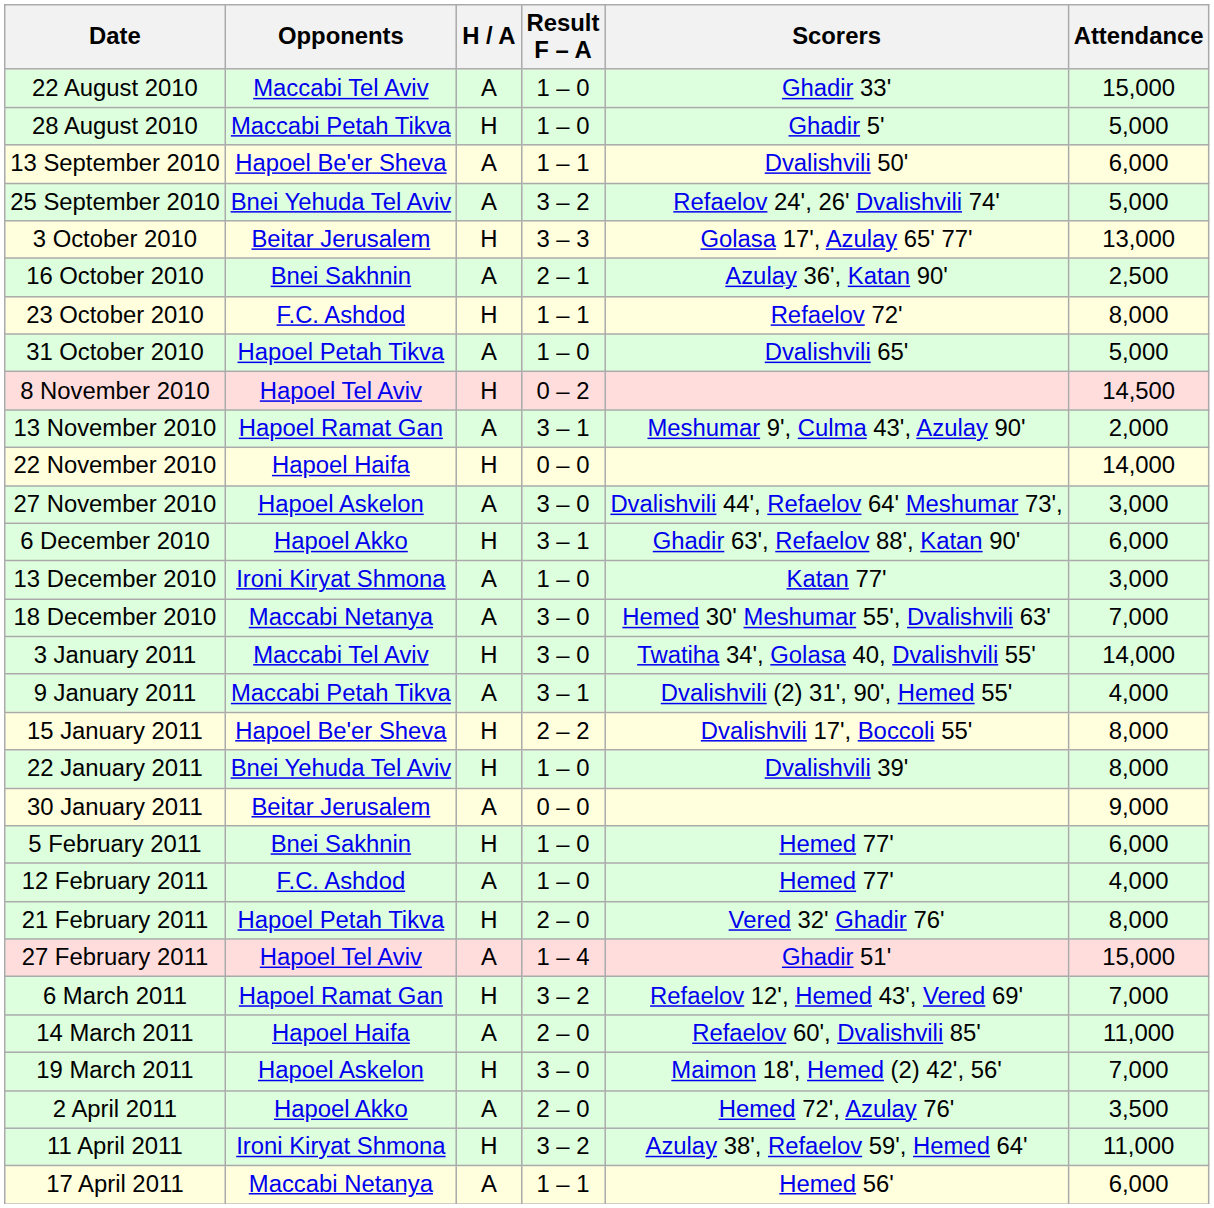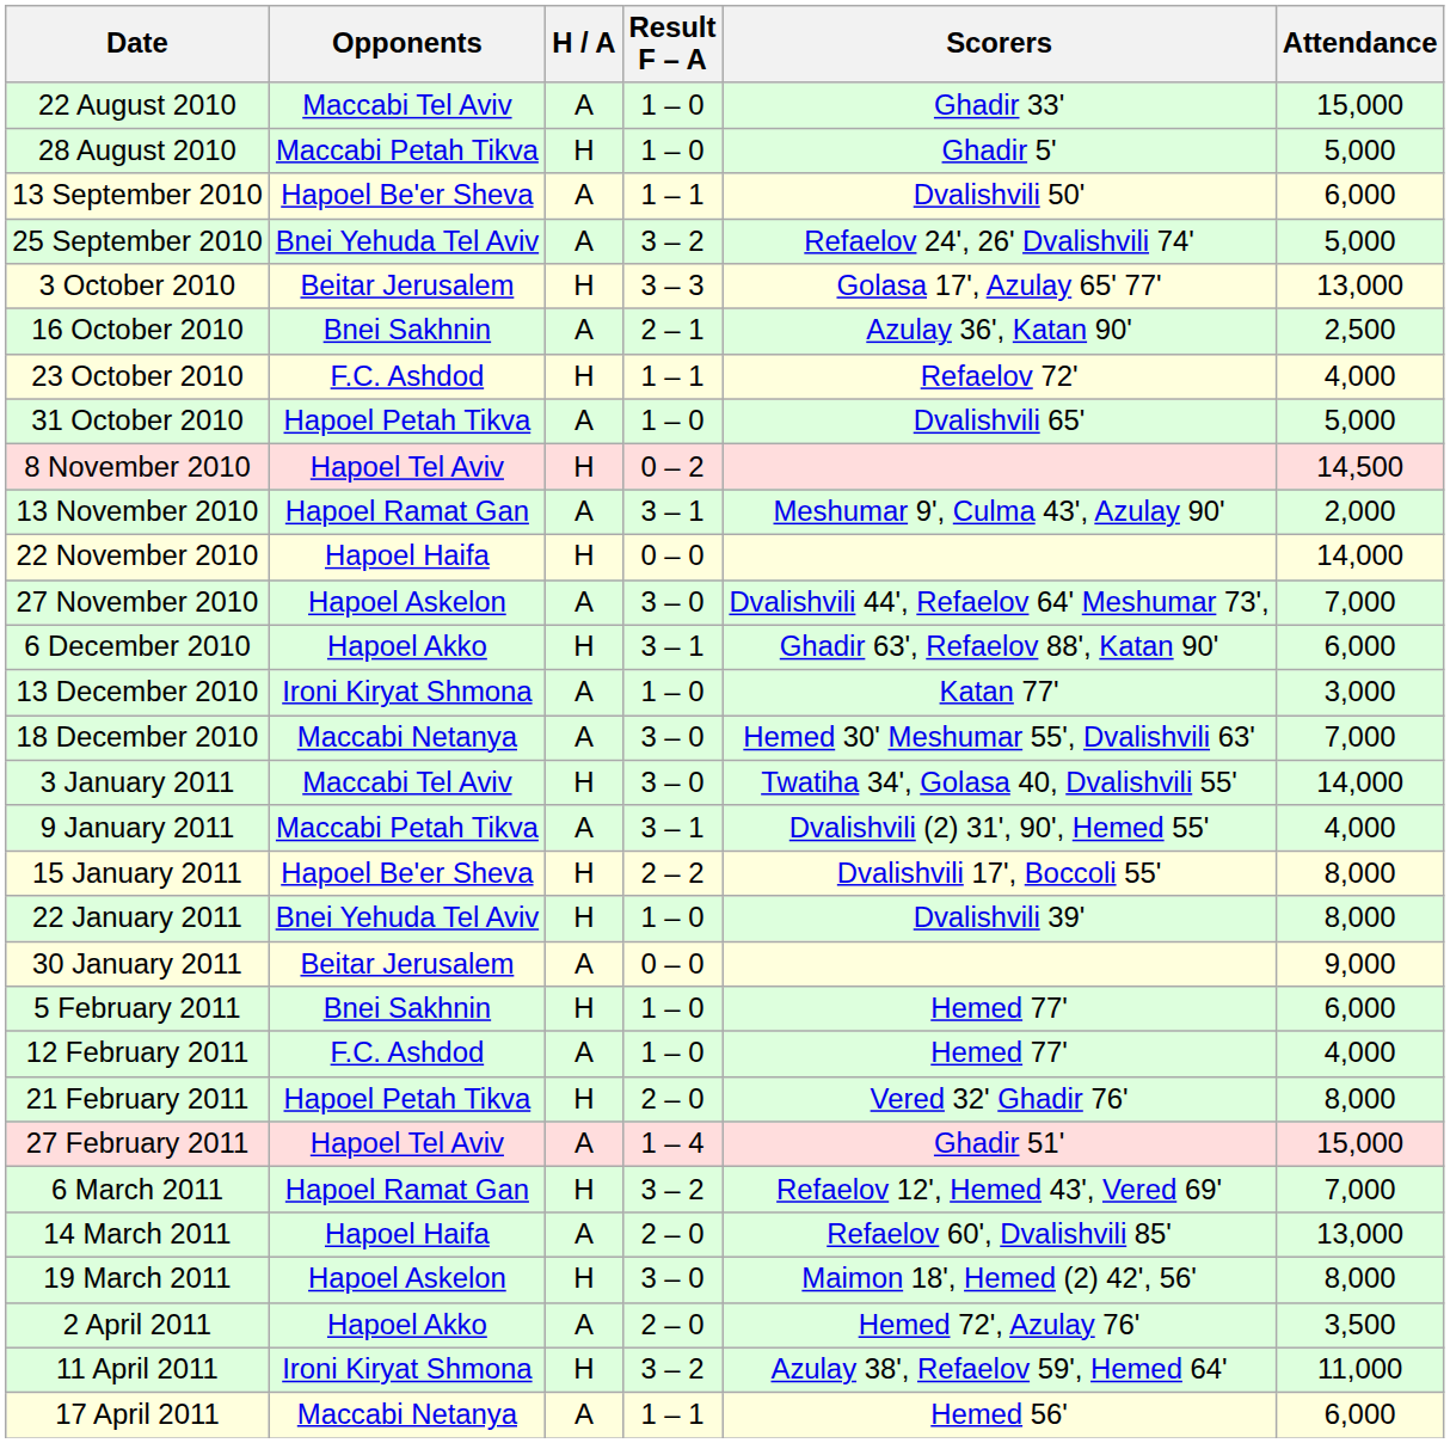 <table class="wikitable" style="text-align:center">
 <tr>
 <th>Date</th>
 <th>Opponents</th>
 <th>H / A</th>
 <th>Result<br>F – A</th>
 <th>Scorers</th>
 <th>Attendance</th>
 </tr>
 <tr bgcolor="#ddffdd">
 <td>22 August 2010</td>
 <td><a href='#'>Maccabi Tel Aviv</a></td>
 <td>A</td>
 <td>1 – 0</td>
 <td><a href='#'>Ghadir</a> 33'</td>
 <td>15,000</td>
 </tr>
 <tr bgcolor="#ddffdd">
 <td>28 August 2010</td>
 <td><a href='#'>Maccabi Petah Tikva</a></td>
 <td>H</td>
 <td>1 – 0</td>
 <td><a href='#'>Ghadir</a> 5'</td>
 <td>5,000</td>
 </tr>
 <tr bgcolor="#ffffdd">
 <td>13 September 2010</td>
 <td><a href='#'>Hapoel Be'er Sheva</a></td>
 <td>A</td>
 <td>1 – 1</td>
 <td><a href='#'>Dvalishvili</a> 50'</td>
 <td>6,000</td>
 </tr>
 <tr bgcolor="#ddffdd">
 <td>25 September 2010</td>
 <td><a href='#'>Bnei Yehuda Tel Aviv</a></td>
 <td>A</td>
 <td>3 – 2</td>
 <td><a href='#'>Refaelov</a> 24', 26' <a href='#'>Dvalishvili</a> 74'</td>
 <td>5,000</td>
 </tr>
 <tr bgcolor="#ffffdd">
 <td>3 October 2010</td>
 <td><a href='#'>Beitar Jerusalem</a></td>
 <td>H</td>
 <td>3 – 3</td>
 <td><a href='#'>Golasa</a> 17', <a href='#'>Azulay</a> 65' 77'</td>
 <td>13,000</td>
 </tr>
 <tr bgcolor="#ddffdd">
 <td>16 October 2010</td>
 <td><a href='#'>Bnei Sakhnin</a></td>
 <td>A</td>
 <td>2 – 1</td>
 <td><a href='#'>Azulay</a> 36', <a href='#'>Katan</a> 90'</td>
 <td>2,500</td>
 </tr>
 <tr bgcolor="#ffffdd">
 <td>23 October 2010</td>
 <td><a href='#'>F.C. Ashdod</a></td>
 <td>H</td>
 <td>1 – 1</td>
 <td><a href='#'>Refaelov</a> 72'</td>
-<td>8,000</td>
+<td>4,000</td>
 </tr>
 <tr bgcolor="#ddffdd">
 <td>31 October 2010</td>
 <td><a href='#'>Hapoel Petah Tikva</a></td>
 <td>A</td>
 <td>1 – 0</td>
 <td><a href='#'>Dvalishvili</a> 65'</td>
 <td>5,000</td>
 </tr>
 <tr bgcolor="#ffdddd">
 <td>8 November 2010</td>
 <td><a href='#'>Hapoel Tel Aviv</a></td>
 <td>H</td>
 <td>0 – 2</td>
 <td></td>
 <td>14,500</td>
 </tr>
 <tr bgcolor="#ddffdd">
 <td>13 November 2010</td>
 <td><a href='#'>Hapoel Ramat Gan</a></td>
 <td>A</td>
 <td>3 – 1</td>
 <td><a href='#'>Meshumar</a> 9', <a href='#'>Culma</a> 43', <a href='#'>Azulay</a> 90'</td>
 <td>2,000</td>
 </tr>
 <tr bgcolor="#ffffdd">
 <td>22 November 2010</td>
 <td><a href='#'>Hapoel Haifa</a></td>
 <td>H</td>
 <td>0 – 0</td>
 <td></td>
 <td>14,000</td>
 </tr>
 <tr bgcolor="#ddffdd">
 <td>27 November 2010</td>
 <td><a href='#'>Hapoel Askelon</a></td>
 <td>A</td>
 <td>3 – 0</td>
 <td><a href='#'>Dvalishvili</a> 44', <a href='#'>Refaelov</a> 64' <a href='#'>Meshumar</a> 73',</td>
-<td>3,000</td>
+<td>7,000</td>
 </tr>
 <tr bgcolor="#ddffdd">
 <td>6 December 2010</td>
 <td><a href='#'>Hapoel Akko</a></td>
 <td>H</td>
 <td>3 – 1</td>
 <td><a href='#'>Ghadir</a> 63', <a href='#'>Refaelov</a> 88', <a href='#'>Katan</a> 90'</td>
 <td>6,000</td>
 </tr>
 <tr bgcolor="#ddffdd">
 <td>13 December 2010</td>
 <td><a href='#'>Ironi Kiryat Shmona</a></td>
 <td>A</td>
 <td>1 – 0</td>
 <td><a href='#'>Katan</a> 77'</td>
 <td>3,000</td>
 </tr>
 <tr bgcolor="#ddffdd">
 <td>18 December 2010</td>
 <td><a href='#'>Maccabi Netanya</a></td>
 <td>A</td>
 <td>3 – 0</td>
 <td><a href='#'>Hemed</a> 30' <a href='#'>Meshumar</a> 55', <a href='#'>Dvalishvili</a> 63'</td>
 <td>7,000</td>
 </tr>
 <tr bgcolor="#ddffdd">
 <td>3 January 2011</td>
 <td><a href='#'>Maccabi Tel Aviv</a></td>
 <td>H</td>
 <td>3 – 0</td>
 <td><a href='#'>Twatiha</a> 34', <a href='#'>Golasa</a> 40, <a href='#'>Dvalishvili</a> 55'</td>
 <td>14,000</td>
 </tr>
 <tr bgcolor="#ddffdd">
 <td>9 January 2011</td>
 <td><a href='#'>Maccabi Petah Tikva</a></td>
 <td>A</td>
 <td>3 – 1</td>
 <td><a href='#'>Dvalishvili</a> (2) 31', 90', <a href='#'>Hemed</a> 55'</td>
 <td>4,000</td>
 </tr>
 <tr bgcolor="#ffffdd">
 <td>15 January 2011</td>
 <td><a href='#'>Hapoel Be'er Sheva</a></td>
 <td>H</td>
 <td>2 – 2</td>
 <td><a href='#'>Dvalishvili</a> 17', <a href='#'>Boccoli</a> 55'</td>
 <td>8,000</td>
 </tr>
 <tr bgcolor="#ddffdd">
 <td>22 January 2011</td>
 <td><a href='#'>Bnei Yehuda Tel Aviv</a></td>
 <td>H</td>
 <td>1 – 0</td>
 <td><a href='#'>Dvalishvili</a> 39'</td>
 <td>8,000</td>
 </tr>
 <tr bgcolor="#ffffdd">
 <td>30 January 2011</td>
 <td><a href='#'>Beitar Jerusalem</a></td>
 <td>A</td>
 <td>0 – 0</td>
 <td></td>
 <td>9,000</td>
 </tr>
 <tr bgcolor="#ddffdd">
 <td>5 February 2011</td>
 <td><a href='#'>Bnei Sakhnin</a></td>
 <td>H</td>
 <td>1 – 0</td>
 <td><a href='#'>Hemed</a> 77'</td>
 <td>6,000</td>
 </tr>
 <tr bgcolor="#ddffdd">
 <td>12 February 2011</td>
 <td><a href='#'>F.C. Ashdod</a></td>
 <td>A</td>
 <td>1 – 0</td>
 <td><a href='#'>Hemed</a> 77'</td>
 <td>4,000</td>
 </tr>
 <tr bgcolor="#ddffdd">
 <td>21 February 2011</td>
 <td><a href='#'>Hapoel Petah Tikva</a></td>
 <td>H</td>
 <td>2 – 0</td>
 <td><a href='#'>Vered</a> 32' <a href='#'>Ghadir</a> 76'</td>
 <td>8,000</td>
 </tr>
 <tr bgcolor="#ffdddd">
 <td>27 February 2011</td>
 <td><a href='#'>Hapoel Tel Aviv</a></td>
 <td>A</td>
 <td>1 – 4</td>
 <td><a href='#'>Ghadir</a> 51'</td>
 <td>15,000</td>
 </tr>
 <tr bgcolor="#ddffdd">
 <td>6 March 2011</td>
 <td><a href='#'>Hapoel Ramat Gan</a></td>
 <td>H</td>
 <td>3 – 2</td>
 <td><a href='#'>Refaelov</a> 12', <a href='#'>Hemed</a> 43', <a href='#'>Vered</a> 69'</td>
 <td>7,000</td>
 </tr>
 <tr bgcolor="#ddffdd">
 <td>14 March 2011</td>
 <td><a href='#'>Hapoel Haifa</a></td>
 <td>A</td>
 <td>2 – 0</td>
 <td><a href='#'>Refaelov</a> 60', <a href='#'>Dvalishvili</a> 85'</td>
-<td>11,000</td>
+<td>13,000</td>
 </tr>
 <tr bgcolor="#ddffdd">
 <td>19 March 2011</td>
 <td><a href='#'>Hapoel Askelon</a></td>
 <td>H</td>
 <td>3 – 0</td>
 <td><a href='#'>Maimon</a> 18', <a href='#'>Hemed</a> (2) 42', 56'</td>
-<td>7,000</td>
+<td>8,000</td>
 </tr>
 <tr bgcolor="#ddffdd">
 <td>2 April 2011</td>
 <td><a href='#'>Hapoel Akko</a></td>
 <td>A</td>
 <td>2 – 0</td>
 <td><a href='#'>Hemed</a> 72', <a href='#'>Azulay</a> 76'</td>
 <td>3,500</td>
 </tr>
 <tr bgcolor="#ddffdd">
 <td>11 April 2011</td>
 <td><a href='#'>Ironi Kiryat Shmona</a></td>
 <td>H</td>
 <td>3 – 2</td>
 <td><a href='#'>Azulay</a> 38', <a href='#'>Refaelov</a> 59', <a href='#'>Hemed</a> 64'</td>
 <td>11,000</td>
 </tr>
 <tr bgcolor="#ffffdd">
 <td>17 April 2011</td>
 <td><a href='#'>Maccabi Netanya</a></td>
 <td>A</td>
 <td>1 – 1</td>
 <td><a href='#'>Hemed</a> 56'</td>
 <td>6,000</td>
 </tr>
 </table>
